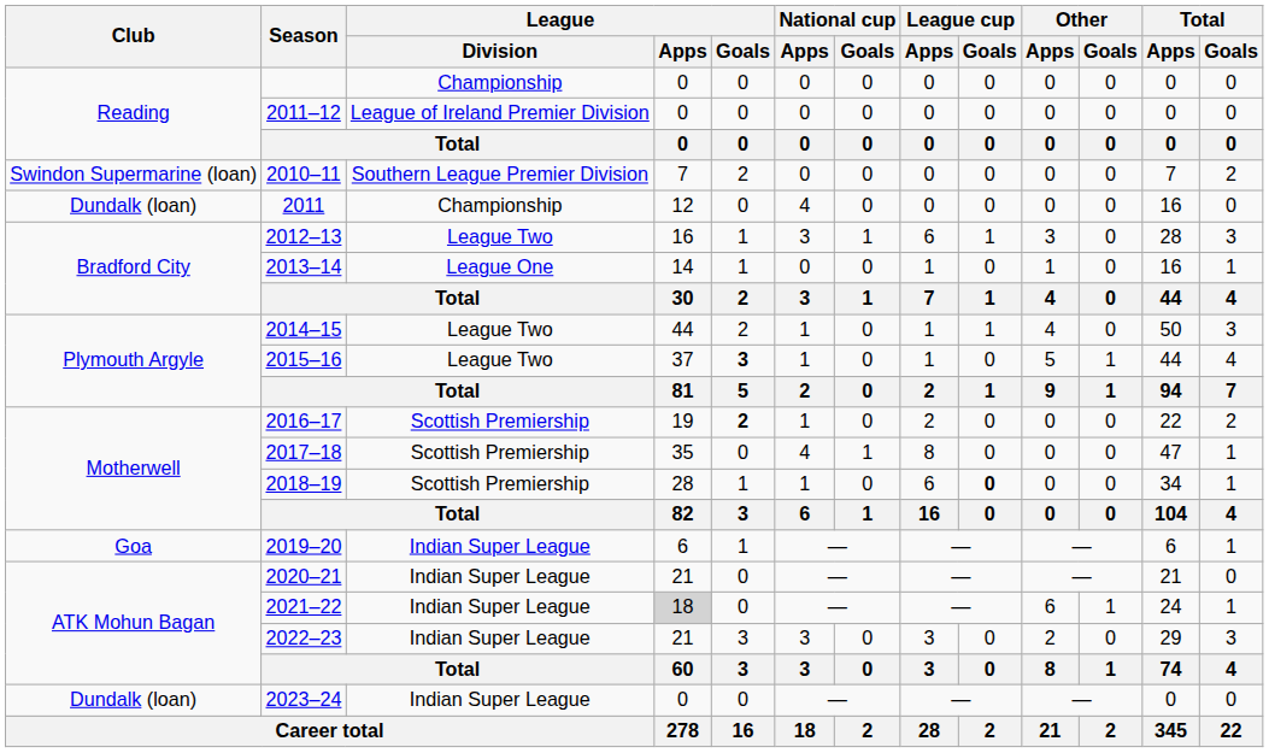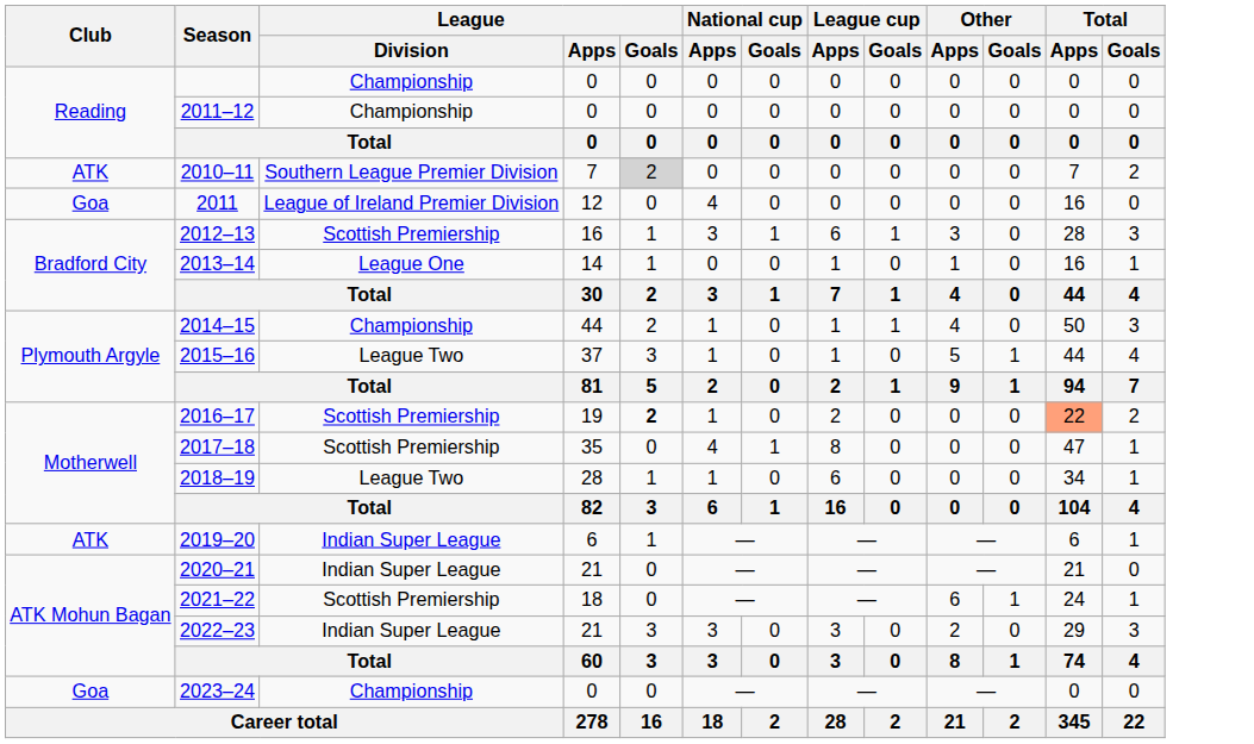 <table class="wikitable" style="text-align:center">
 <tr>
 <th rowspan="2">Club</th>
 <th rowspan="2">Season</th>
 <th colspan="3">League</th>
 <th colspan="2">National cup</th>
 <th colspan="2">League cup</th>
 <th colspan="2">Other</th>
 <th colspan="2">Total</th>
 </tr>
 <tr>
 <th>Division</th>
 <th>Apps</th>
 <th>Goals</th>
 <th>Apps</th>
 <th>Goals</th>
 <th>Apps</th>
 <th>Goals</th>
 <th>Apps</th>
 <th>Goals</th>
 <th>Apps</th>
 <th>Goals</th>
 </tr>
 <tr>
 <td rowspan="3"><a href='#'>Reading</a></td>
 <td></td>
 <td><a href='#'>Championship</a></td>
 <td>0</td>
 <td>0</td>
 <td>0</td>
 <td>0</td>
 <td>0</td>
 <td>0</td>
 <td>0</td>
 <td>0</td>
 <td>0</td>
 <td>0</td>
 </tr>
 <tr>
 <td><a href='#'>2011–12</a></td>
-<td><a href='#'>League of Ireland Premier Division</a></td>
+<td>Championship</td>
 <td>0</td>
 <td>0</td>
 <td>0</td>
 <td>0</td>
 <td>0</td>
 <td>0</td>
 <td>0</td>
 <td>0</td>
 <td>0</td>
 <td>0</td>
 </tr>
 <tr>
 <th colspan="2">Total</th>
 <th>0</th>
 <th>0</th>
 <th>0</th>
 <th>0</th>
 <th>0</th>
 <th>0</th>
 <th>0</th>
 <th>0</th>
 <th>0</th>
 <th>0</th>
 </tr>
 <tr>
-<td><a href='#'>Swindon Supermarine</a> (loan)</td>
+<td><a href='#'>ATK</a></td>
 <td><a href='#'>2010–11</a></td>
 <td><a href='#'>Southern League Premier Division</a></td>
 <td>7</td>
-<td>2</td>
+<td style="background: lightgrey;">2</td>
 <td>0</td>
 <td>0</td>
 <td>0</td>
 <td>0</td>
 <td>0</td>
 <td>0</td>
 <td>7</td>
 <td>2</td>
 </tr>
 <tr>
-<td><a href='#'>Dundalk</a> (loan)</td>
+<td><a href='#'>Goa</a></td>
 <td><a href='#'>2011</a></td>
-<td>Championship</td>
+<td><a href='#'>League of Ireland Premier Division</a></td>
 <td>12</td>
 <td>0</td>
 <td>4</td>
 <td>0</td>
 <td>0</td>
 <td>0</td>
 <td>0</td>
 <td>0</td>
 <td>16</td>
 <td>0</td>
 </tr>
 <tr>
 <td rowspan="3"><a href='#'>Bradford City</a></td>
 <td><a href='#'>2012–13</a></td>
-<td><a href='#'>League Two</a></td>
+<td><a href='#'>Scottish Premiership</a></td>
 <td>16</td>
 <td>1</td>
 <td>3</td>
 <td>1</td>
 <td>6</td>
 <td>1</td>
 <td>3</td>
 <td>0</td>
 <td>28</td>
 <td>3</td>
 </tr>
 <tr>
 <td><a href='#'>2013–14</a></td>
 <td><a href='#'>League One</a></td>
 <td>14</td>
 <td>1</td>
 <td>0</td>
 <td>0</td>
 <td>1</td>
 <td>0</td>
 <td>1</td>
 <td>0</td>
 <td>16</td>
 <td>1</td>
 </tr>
 <tr>
 <th colspan="2">Total</th>
 <th>30</th>
 <th>2</th>
 <th>3</th>
 <th>1</th>
 <th>7</th>
 <th>1</th>
 <th>4</th>
 <th>0</th>
 <th>44</th>
 <th>4</th>
 </tr>
 <tr>
 <td rowspan="3"><a href='#'>Plymouth Argyle</a></td>
 <td><a href='#'>2014–15</a></td>
-<td>League Two</td>
+<td><a href='#'>Championship</a></td>
 <td>44</td>
 <td>2</td>
 <td>1</td>
 <td>0</td>
 <td>1</td>
 <td>1</td>
 <td>4</td>
 <td>0</td>
 <td>50</td>
 <td>3</td>
 </tr>
 <tr>
 <td><a href='#'>2015–16</a></td>
 <td>League Two</td>
 <td>37</td>
-<td><strong>3</strong></td>
+<td>3</td>
 <td>1</td>
 <td>0</td>
 <td>1</td>
 <td>0</td>
 <td>5</td>
 <td>1</td>
 <td>44</td>
 <td>4</td>
 </tr>
 <tr>
 <th colspan="2">Total</th>
 <th>81</th>
 <th>5</th>
 <th>2</th>
 <th>0</th>
 <th>2</th>
 <th>1</th>
 <th>9</th>
 <th>1</th>
 <th>94</th>
 <th>7</th>
 </tr>
 <tr>
 <td rowspan="4"><a href='#'>Motherwell</a></td>
 <td><a href='#'>2016–17</a></td>
 <td><a href='#'>Scottish Premiership</a></td>
 <td>19</td>
 <td><strong>2</strong></td>
 <td>1</td>
 <td>0</td>
 <td>2</td>
 <td>0</td>
 <td>0</td>
 <td>0</td>
-<td>22</td>
+<td style="background: lightsalmon;">22</td>
 <td>2</td>
 </tr>
 <tr>
 <td><a href='#'>2017–18</a></td>
 <td>Scottish Premiership</td>
 <td>35</td>
 <td>0</td>
 <td>4</td>
 <td>1</td>
 <td>8</td>
 <td>0</td>
 <td>0</td>
 <td>0</td>
 <td>47</td>
 <td>1</td>
 </tr>
 <tr>
 <td><a href='#'>2018–19</a></td>
-<td>Scottish Premiership</td>
+<td>League Two</td>
 <td>28</td>
 <td>1</td>
 <td>1</td>
 <td>0</td>
 <td>6</td>
-<td><strong>0</strong></td>
+<td>0</td>
 <td>0</td>
 <td>0</td>
 <td>34</td>
 <td>1</td>
 </tr>
 <tr>
 <th colspan="2">Total</th>
 <th>82</th>
 <th>3</th>
 <th>6</th>
 <th>1</th>
 <th>16</th>
 <th>0</th>
 <th>0</th>
 <th>0</th>
 <th>104</th>
 <th>4</th>
 </tr>
 <tr>
-<td><a href='#'>Goa</a></td>
+<td><a href='#'>ATK</a></td>
 <td><a href='#'>2019–20</a></td>
 <td><a href='#'>Indian Super League</a></td>
 <td>6</td>
 <td>1</td>
 <td colspan="2">—</td>
 <td colspan="2">—</td>
 <td colspan="2">—</td>
 <td>6</td>
 <td>1</td>
 </tr>
 <tr>
 <td rowspan="4"><a href='#'>ATK Mohun Bagan</a></td>
 <td><a href='#'>2020–21</a></td>
 <td>Indian Super League</td>
 <td>21</td>
 <td>0</td>
 <td colspan="2">—</td>
 <td colspan="2">—</td>
 <td colspan="2">—</td>
 <td>21</td>
 <td>0</td>
 </tr>
 <tr>
 <td><a href='#'>2021–22</a></td>
-<td>Indian Super League</td>
-<td style="background: lightgrey;">18</td>
+<td>Scottish Premiership</td>
+<td>18</td>
 <td>0</td>
 <td colspan="2">—</td>
 <td colspan="2">—</td>
 <td>6</td>
 <td>1</td>
 <td>24</td>
 <td>1</td>
 </tr>
 <tr>
 <td><a href='#'>2022–23</a></td>
 <td>Indian Super League</td>
 <td>21</td>
 <td>3</td>
 <td>3</td>
 <td>0</td>
 <td>3</td>
 <td>0</td>
 <td>2</td>
 <td>0</td>
 <td>29</td>
 <td>3</td>
 </tr>
 <tr>
 <th colspan="2">Total</th>
 <th>60</th>
 <th>3</th>
 <th>3</th>
 <th>0</th>
 <th>3</th>
 <th>0</th>
 <th>8</th>
 <th>1</th>
 <th>74</th>
 <th>4</th>
 </tr>
 <tr>
-<td><a href='#'>Dundalk</a> (loan)</td>
+<td><a href='#'>Goa</a></td>
 <td><a href='#'>2023–24</a></td>
-<td>Indian Super League</td>
+<td><a href='#'>Championship</a></td>
 <td>0</td>
 <td>0</td>
 <td colspan="2">—</td>
 <td colspan="2">—</td>
 <td colspan="2">—</td>
 <td>0</td>
 <td>0</td>
 </tr>
 <tr>
 <th colspan="3">Career total</th>
 <th>278</th>
 <th>16</th>
 <th>18</th>
 <th>2</th>
 <th>28</th>
 <th>2</th>
 <th>21</th>
 <th>2</th>
 <th>345</th>
 <th>22</th>
 </tr>
 </table>
